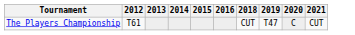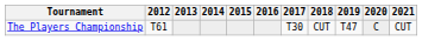 <table class="wikitable" style="font-size:95%;text-align:center;">
 <tr>
 <th>Tournament</th>
 <th>2012</th>
 <th>2013</th>
 <th>2014</th>
 <th>2015</th>
 <th>2016</th>
+<th>2017</th>
 <th>2018</th>
 <th>2019</th>
 <th>2020</th>
 <th>2021</th>
 </tr>
 <tr>
 <td align=left><a href='#'>The Players Championship</a></td>
 <td>T61</td>
 <td style="background:#eeeeee;"></td>
 <td style="background:#eeeeee;"></td>
 <td style="background:#eeeeee;"></td>
 <td style="background:#eeeeee;"></td>
+<td>T30</td>
 <td>CUT</td>
 <td>T47</td>
 <td style="background:#eeeeee;">C</td>
 <td>CUT</td>
 </tr>
 </table>
